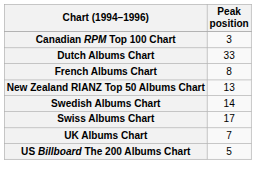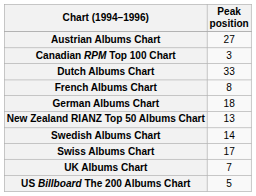 <table class="wikitable sortable plainrowheaders">
 <tr>
 <th>Chart (1994–1996)</th>
 <th align="center">Peak<br>position</th>
 </tr>
 <tr>
+</tr>
+<tr>
+<th scope="row">Austrian Albums Chart</th>
+<td align="center">27</td>
 </tr>
 <tr>
 <th scope="row">Canadian <em>RPM</em> Top 100 Chart</th>
 <td align="center">3</td>
 </tr>
 <tr>
 <th scope="row">Dutch Albums Chart</th>
 <td align="center">33</td>
 </tr>
 <tr>
 <th scope="row">French Albums Chart</th>
 <td align="center">8</td>
+</tr>
+<tr>
+<th scope="row">German Albums Chart</th>
+<td align="center">18</td>
 </tr>
 <tr>
 <th scope="row">New Zealand RIANZ Top 50 Albums Chart</th>
 <td align="center">13</td>
 </tr>
 <tr>
 <th scope="row">Swedish Albums Chart</th>
 <td align="center">14</td>
 </tr>
 <tr>
 <th scope="row">Swiss Albums Chart</th>
 <td align="center">17</td>
 </tr>
 <tr>
 <th scope="row">UK Albums Chart</th>
 <td align="center">7</td>
 </tr>
 <tr>
 <th scope="row">US <em>Billboard</em> The 200 Albums Chart</th>
 <td align="center">5</td>
 </tr>
 </table>
